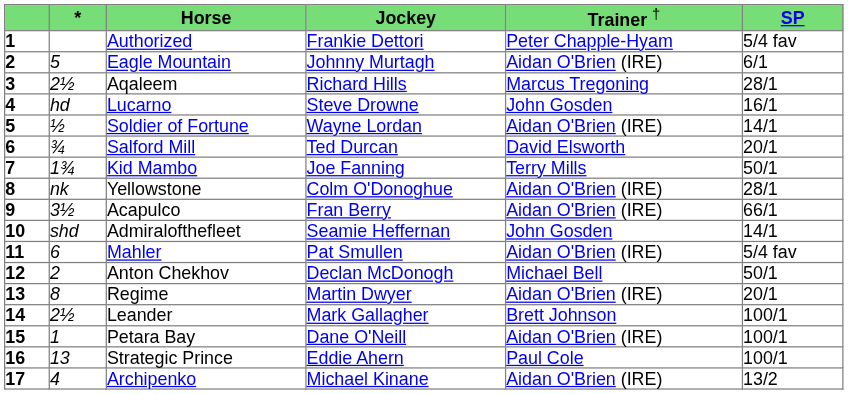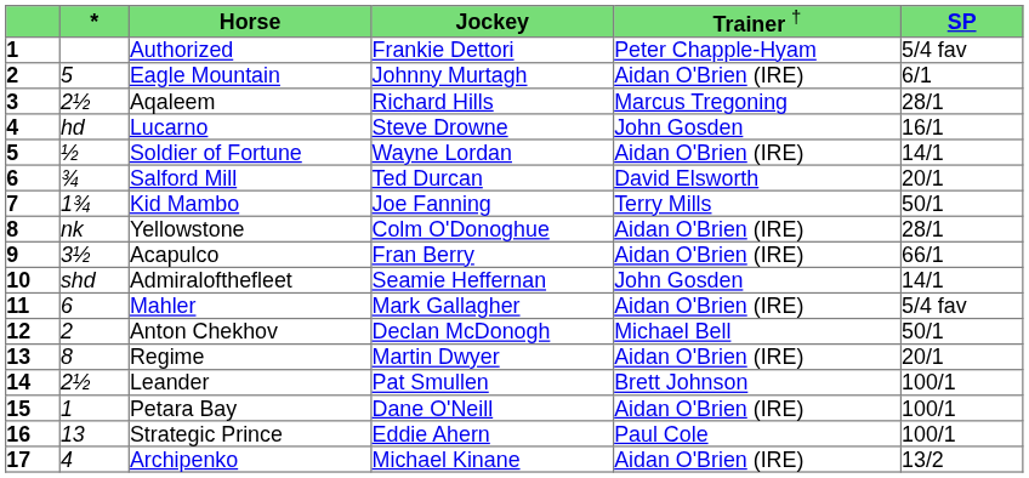 <table border="1" cellpadding="0" style="border-collapse: collapse; font-size:90%">
 <tr bgcolor="#77dd77" align="center">
 <td width="35px"></td>
 <td width="45px"><strong>*</strong></td>
 <td width="160px"><strong>Horse</strong></td>
 <td width="160px"><strong>Jockey</strong></td>
 <td width="190px"><strong>Trainer</strong> <sup>†</sup></td>
 <td width="80px"><strong><a href='#'>SP</a></strong></td>
 </tr>
 <tr>
 <td><strong>1</strong></td>
 <td></td>
 <td><a href='#'>Authorized</a></td>
 <td><a href='#'>Frankie Dettori</a></td>
 <td><a href='#'>Peter Chapple-Hyam</a></td>
 <td>5/4 fav</td>
 </tr>
 <tr>
 <td><strong>2</strong></td>
 <td><em>5</em></td>
 <td><a href='#'>Eagle Mountain</a></td>
 <td><a href='#'>Johnny Murtagh</a></td>
 <td><a href='#'>Aidan O'Brien</a> (IRE)</td>
 <td>6/1</td>
 </tr>
 <tr>
 <td><strong>3</strong></td>
 <td><em>2½</em></td>
 <td>Aqaleem</td>
 <td><a href='#'>Richard Hills</a></td>
 <td><a href='#'>Marcus Tregoning</a></td>
 <td>28/1</td>
 </tr>
 <tr>
 <td><strong>4</strong></td>
 <td><em>hd</em></td>
 <td><a href='#'>Lucarno</a></td>
 <td><a href='#'>Steve Drowne</a></td>
 <td><a href='#'>John Gosden</a></td>
 <td>16/1</td>
 </tr>
 <tr>
 <td><strong>5</strong></td>
 <td><em>½</em></td>
 <td><a href='#'>Soldier of Fortune</a></td>
 <td><a href='#'>Wayne Lordan</a></td>
 <td><a href='#'>Aidan O'Brien</a> (IRE)</td>
 <td>14/1</td>
 </tr>
 <tr>
 <td><strong>6</strong></td>
 <td><em>¾</em></td>
 <td><a href='#'>Salford Mill</a></td>
 <td><a href='#'>Ted Durcan</a></td>
 <td><a href='#'>David Elsworth</a></td>
 <td>20/1</td>
 </tr>
 <tr>
 <td><strong>7</strong></td>
 <td><em>1¾</em></td>
 <td><a href='#'>Kid Mambo</a></td>
 <td><a href='#'>Joe Fanning</a></td>
 <td><a href='#'>Terry Mills</a></td>
 <td>50/1</td>
 </tr>
 <tr>
 <td><strong>8</strong></td>
 <td><em>nk</em></td>
 <td>Yellowstone</td>
 <td><a href='#'>Colm O'Donoghue</a></td>
 <td><a href='#'>Aidan O'Brien</a> (IRE)</td>
 <td>28/1</td>
 </tr>
 <tr>
 <td><strong>9</strong></td>
 <td><em>3½</em></td>
 <td>Acapulco</td>
 <td><a href='#'>Fran Berry</a></td>
 <td><a href='#'>Aidan O'Brien</a> (IRE)</td>
 <td>66/1</td>
 </tr>
 <tr>
 <td><strong>10</strong></td>
 <td><em>shd</em></td>
 <td>Admiralofthefleet</td>
 <td><a href='#'>Seamie Heffernan</a></td>
 <td><a href='#'>John Gosden</a></td>
 <td>14/1</td>
 </tr>
 <tr>
 <td><strong>11</strong></td>
 <td><em>6</em></td>
 <td><a href='#'>Mahler</a></td>
-<td><a href='#'>Pat Smullen</a></td>
+<td><a href='#'>Mark Gallagher</a></td>
 <td><a href='#'>Aidan O'Brien</a> (IRE)</td>
 <td>5/4 fav</td>
 </tr>
 <tr>
 <td><strong>12</strong></td>
 <td><em>2</em></td>
 <td>Anton Chekhov</td>
 <td><a href='#'>Declan McDonogh</a></td>
 <td><a href='#'>Michael Bell</a></td>
 <td>50/1</td>
 </tr>
 <tr>
 <td><strong>13</strong></td>
 <td><em>8</em></td>
 <td>Regime</td>
 <td><a href='#'>Martin Dwyer</a></td>
 <td><a href='#'>Aidan O'Brien</a> (IRE)</td>
 <td>20/1</td>
 </tr>
 <tr>
 <td><strong>14</strong></td>
 <td><em>2½</em></td>
 <td>Leander</td>
-<td><a href='#'>Mark Gallagher</a></td>
+<td><a href='#'>Pat Smullen</a></td>
 <td><a href='#'>Brett Johnson</a></td>
 <td>100/1</td>
 </tr>
 <tr>
 <td><strong>15</strong></td>
 <td><em>1</em></td>
 <td>Petara Bay</td>
 <td><a href='#'>Dane O'Neill</a></td>
 <td><a href='#'>Aidan O'Brien</a> (IRE)</td>
 <td>100/1</td>
 </tr>
 <tr>
 <td><strong>16</strong></td>
 <td><em>13</em></td>
 <td>Strategic Prince</td>
 <td><a href='#'>Eddie Ahern</a></td>
 <td><a href='#'>Paul Cole</a></td>
 <td>100/1</td>
 </tr>
 <tr>
 <td><strong>17</strong></td>
 <td><em>4</em></td>
 <td><a href='#'>Archipenko</a></td>
 <td><a href='#'>Michael Kinane</a></td>
 <td><a href='#'>Aidan O'Brien</a> (IRE)</td>
 <td>13/2</td>
 </tr>
 </table>
